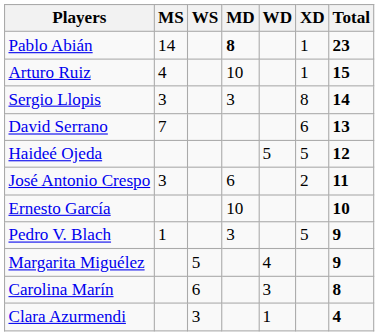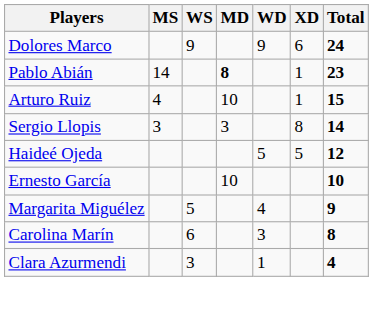 <table class=wikitable>
 <tr>
 <th>Players</th>
 <th>MS</th>
 <th>WS</th>
 <th>MD</th>
 <th>WD</th>
 <th>XD</th>
 <th>Total</th>
+</tr>
+<tr>
+<td><a href='#'>Dolores Marco</a></td>
+<td></td>
+<td>9</td>
+<td></td>
+<td>9</td>
+<td>6</td>
+<td><strong>24</strong></td>
 </tr>
 <tr>
 <td><a href='#'>Pablo Abián</a></td>
 <td>14</td>
 <td></td>
 <td><strong>8</strong></td>
 <td></td>
 <td>1</td>
 <td><strong>23</strong></td>
 </tr>
 <tr>
 <td><a href='#'>Arturo Ruiz</a></td>
 <td>4</td>
 <td></td>
 <td>10</td>
 <td></td>
 <td>1</td>
 <td><strong>15</strong></td>
 </tr>
 <tr>
 <td><a href='#'>Sergio Llopis</a></td>
 <td>3</td>
 <td></td>
 <td>3</td>
 <td></td>
 <td>8</td>
 <td><strong>14</strong></td>
 </tr>
 <tr>
-<td><a href='#'>David Serrano</a></td>
-<td>7</td>
-<td></td>
-<td></td>
-<td></td>
-<td>6</td>
-<td><strong>13</strong></td>
-</tr>
-<tr>
 <td><a href='#'>Haideé Ojeda</a></td>
 <td></td>
 <td></td>
 <td></td>
 <td>5</td>
 <td>5</td>
 <td><strong>12</strong></td>
 </tr>
 <tr>
-<td><a href='#'>José Antonio Crespo</a></td>
-<td>3</td>
-<td></td>
-<td>6</td>
-<td></td>
-<td>2</td>
-<td><strong>11</strong></td>
-</tr>
-<tr>
 <td><a href='#'>Ernesto García</a></td>
 <td></td>
 <td></td>
 <td>10</td>
 <td></td>
 <td></td>
 <td><strong>10</strong></td>
-</tr>
-<tr>
-<td><a href='#'>Pedro V. Blach</a></td>
-<td>1</td>
-<td></td>
-<td>3</td>
-<td></td>
-<td>5</td>
-<td><strong>9</strong></td>
 </tr>
 <tr>
 <td><a href='#'>Margarita Miguélez</a></td>
 <td></td>
 <td>5</td>
 <td></td>
 <td>4</td>
 <td></td>
 <td><strong>9</strong></td>
 </tr>
 <tr>
 <td><a href='#'>Carolina Marín</a></td>
 <td></td>
 <td>6</td>
 <td></td>
 <td>3</td>
 <td></td>
 <td><strong>8</strong></td>
 </tr>
 <tr>
 <td><a href='#'>Clara Azurmendi</a></td>
 <td></td>
 <td>3</td>
 <td></td>
 <td>1</td>
 <td></td>
 <td><strong>4</strong></td>
 </tr>
 </table>
